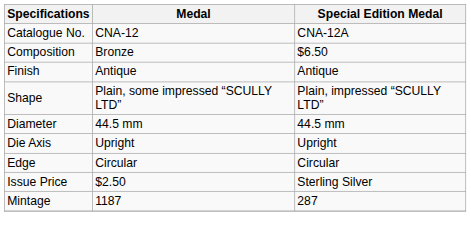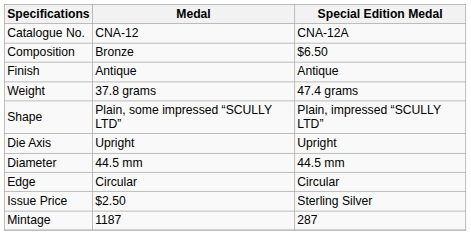 <table class="wikitable">
 <tr>
 <th>Specifications</th>
 <th>Medal</th>
 <th>Special Edition Medal</th>
 </tr>
 <tr>
 <td>Catalogue No.</td>
 <td>CNA-12</td>
 <td>CNA-12A</td>
 </tr>
 <tr>
 <td>Composition</td>
 <td>Bronze</td>
 <td>$6.50</td>
 </tr>
 <tr>
 <td>Finish</td>
 <td>Antique</td>
 <td>Antique</td>
 </tr>
 <tr>
+<td>Weight</td>
+<td>37.8 grams</td>
+<td>47.4 grams</td>
+</tr>
+<tr>
 <td>Shape</td>
 <td>Plain, some impressed “SCULLY LTD”</td>
 <td>Plain, impressed “SCULLY LTD”</td>
 </tr>
 <tr>
+<td>Die Axis</td>
+<td>Upright</td>
+<td>Upright</td>
+</tr>
+<tr>
 <td>Diameter</td>
 <td>44.5 mm</td>
 <td>44.5 mm</td>
-</tr>
-<tr>
-<td>Die Axis</td>
-<td>Upright</td>
-<td>Upright</td>
 </tr>
 <tr>
 <td>Edge</td>
 <td>Circular</td>
 <td>Circular</td>
 </tr>
 <tr>
 <td>Issue Price</td>
 <td>$2.50</td>
 <td>Sterling Silver</td>
 </tr>
 <tr>
 <td>Mintage</td>
 <td>1187</td>
 <td>287</td>
 </tr>
 <tr>
 </tr>
 </table>
